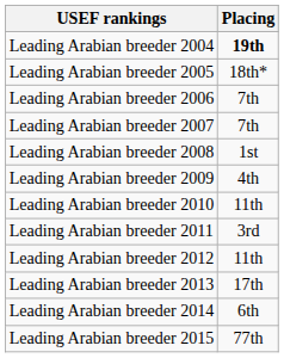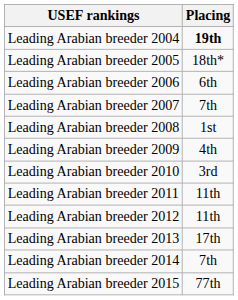 <table class = "wikitable unsortable" | border="2" cellpadding="1" style="border-collapse: collapse; font-size:100%">
 <tr bgcolor= #B4D9CE ; align="center">
 <th>USEF rankings</th>
 <th>Placing</th>
 </tr>
 <tr>
 <td>Leading Arabian breeder 2004</td>
 <td style="text-align:center;"><strong>19th</strong></td>
 </tr>
 <tr>
 <td>Leading Arabian breeder 2005</td>
 <td style="text-align:center;">18th*</td>
 </tr>
 <tr>
 <td>Leading Arabian breeder 2006</td>
-<td style="text-align:center;">7th</td>
+<td style="text-align:center;">6th</td>
 </tr>
 <tr>
 <td>Leading Arabian breeder 2007</td>
 <td style="text-align:center;">7th</td>
 </tr>
 <tr>
 <td>Leading Arabian breeder 2008</td>
 <td style="text-align:center;">1st</td>
 </tr>
 <tr>
 <td>Leading Arabian breeder 2009</td>
 <td style="text-align:center;">4th</td>
 </tr>
 <tr>
 <td>Leading Arabian breeder 2010</td>
-<td style="text-align:center;">11th</td>
+<td style="text-align:center;">3rd</td>
 </tr>
 <tr>
 <td>Leading Arabian breeder 2011</td>
-<td style="text-align:center;">3rd</td>
+<td style="text-align:center;">11th</td>
 </tr>
 <tr>
 <td>Leading Arabian breeder 2012</td>
 <td style="text-align:center;">11th</td>
 </tr>
 <tr>
 <td>Leading Arabian breeder 2013</td>
 <td style="text-align:center;">17th</td>
 </tr>
 <tr>
 <td>Leading Arabian breeder 2014</td>
-<td style="text-align:center;">6th</td>
+<td style="text-align:center;">7th</td>
 </tr>
 <tr>
 <td>Leading Arabian breeder 2015</td>
 <td style="text-align:center;">77th</td>
 </tr>
 </table>
